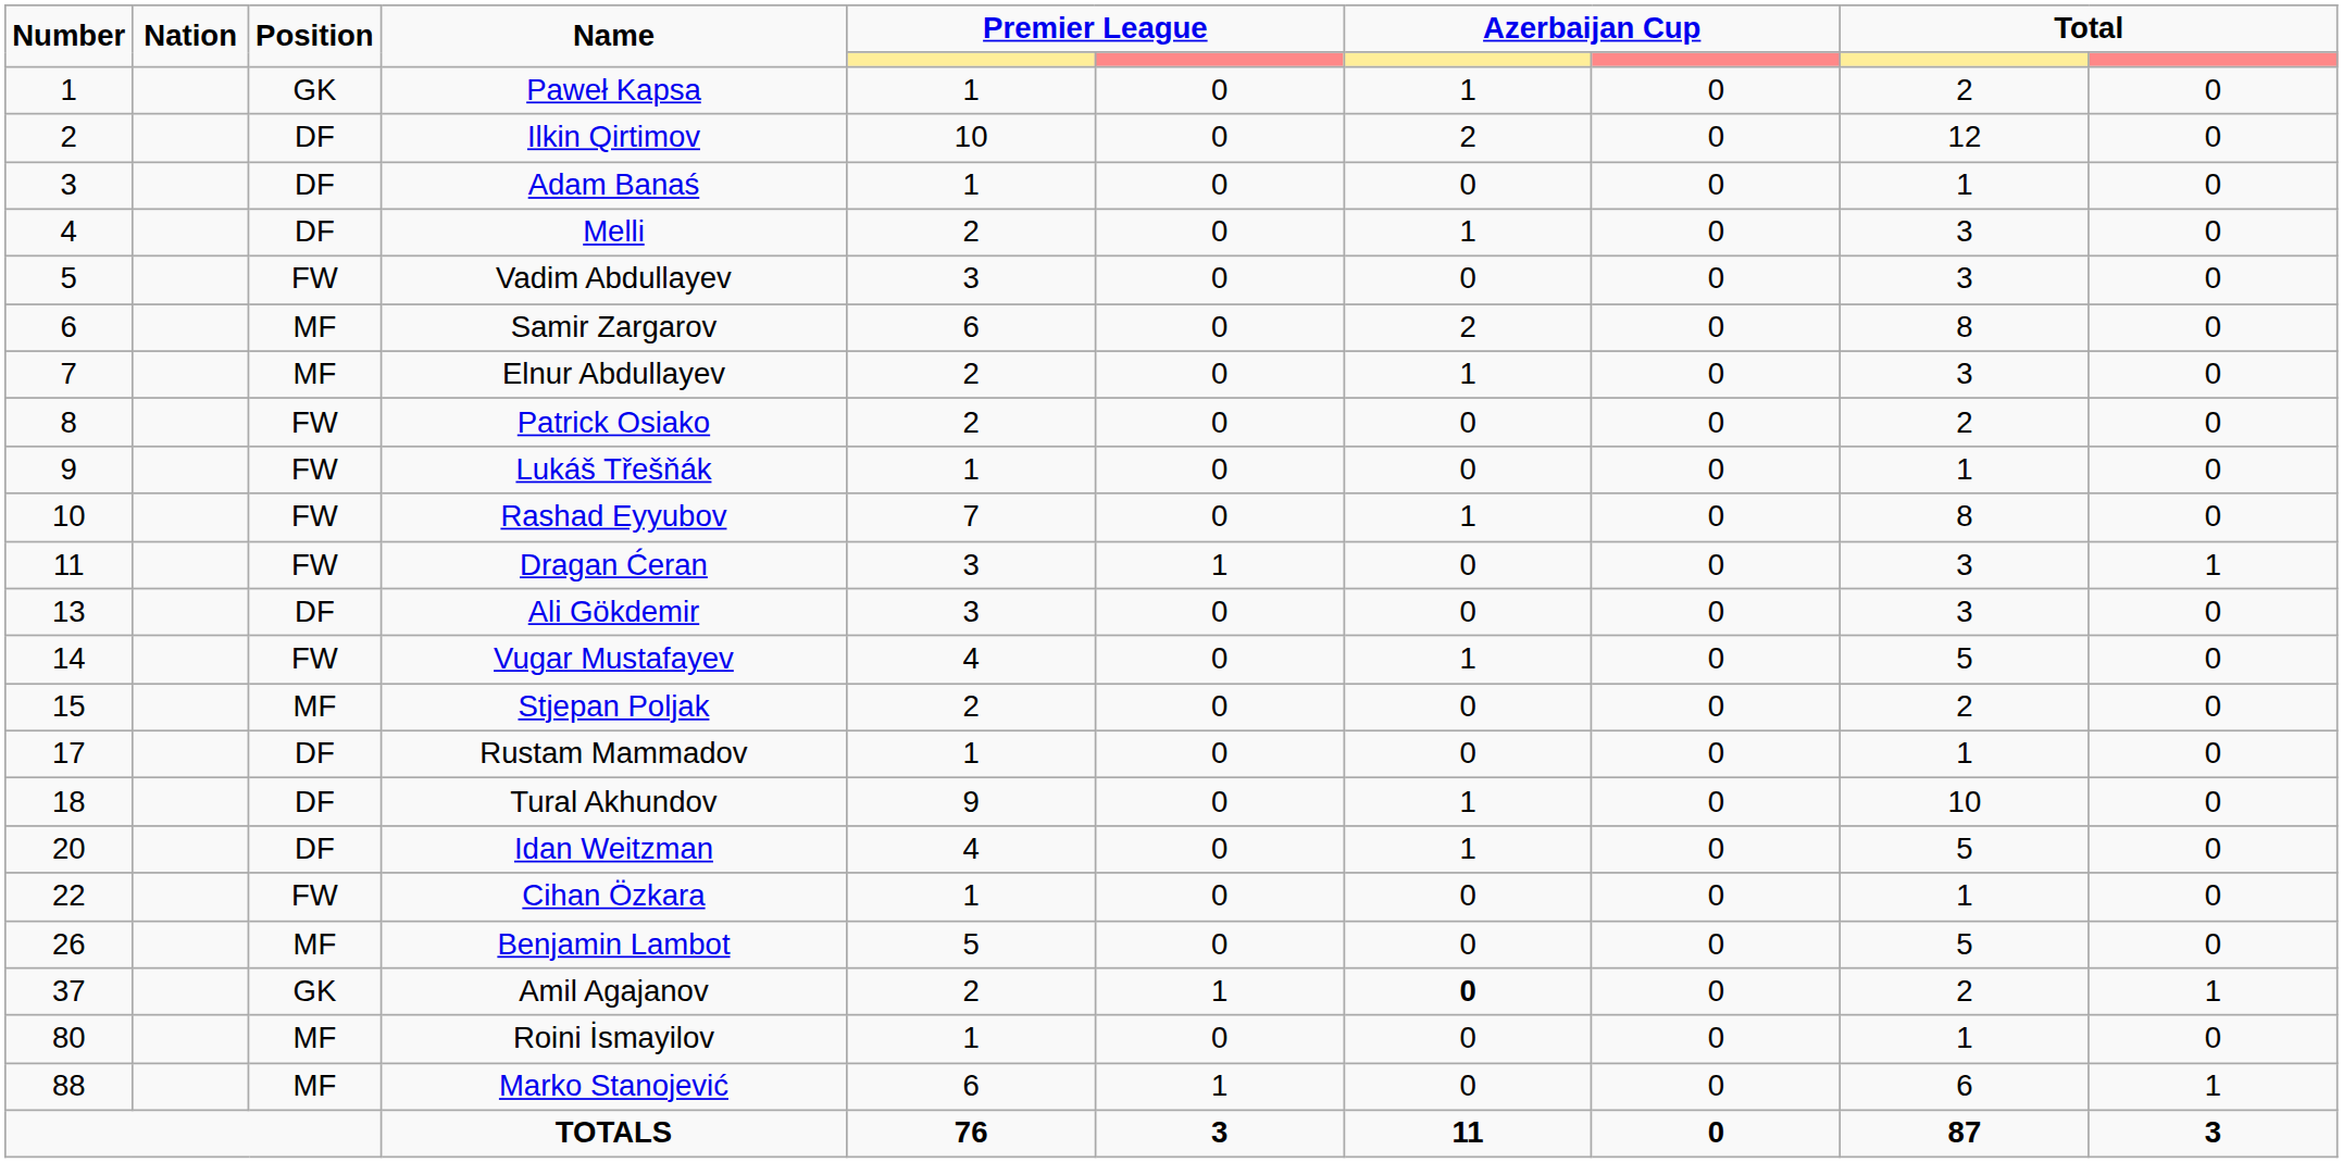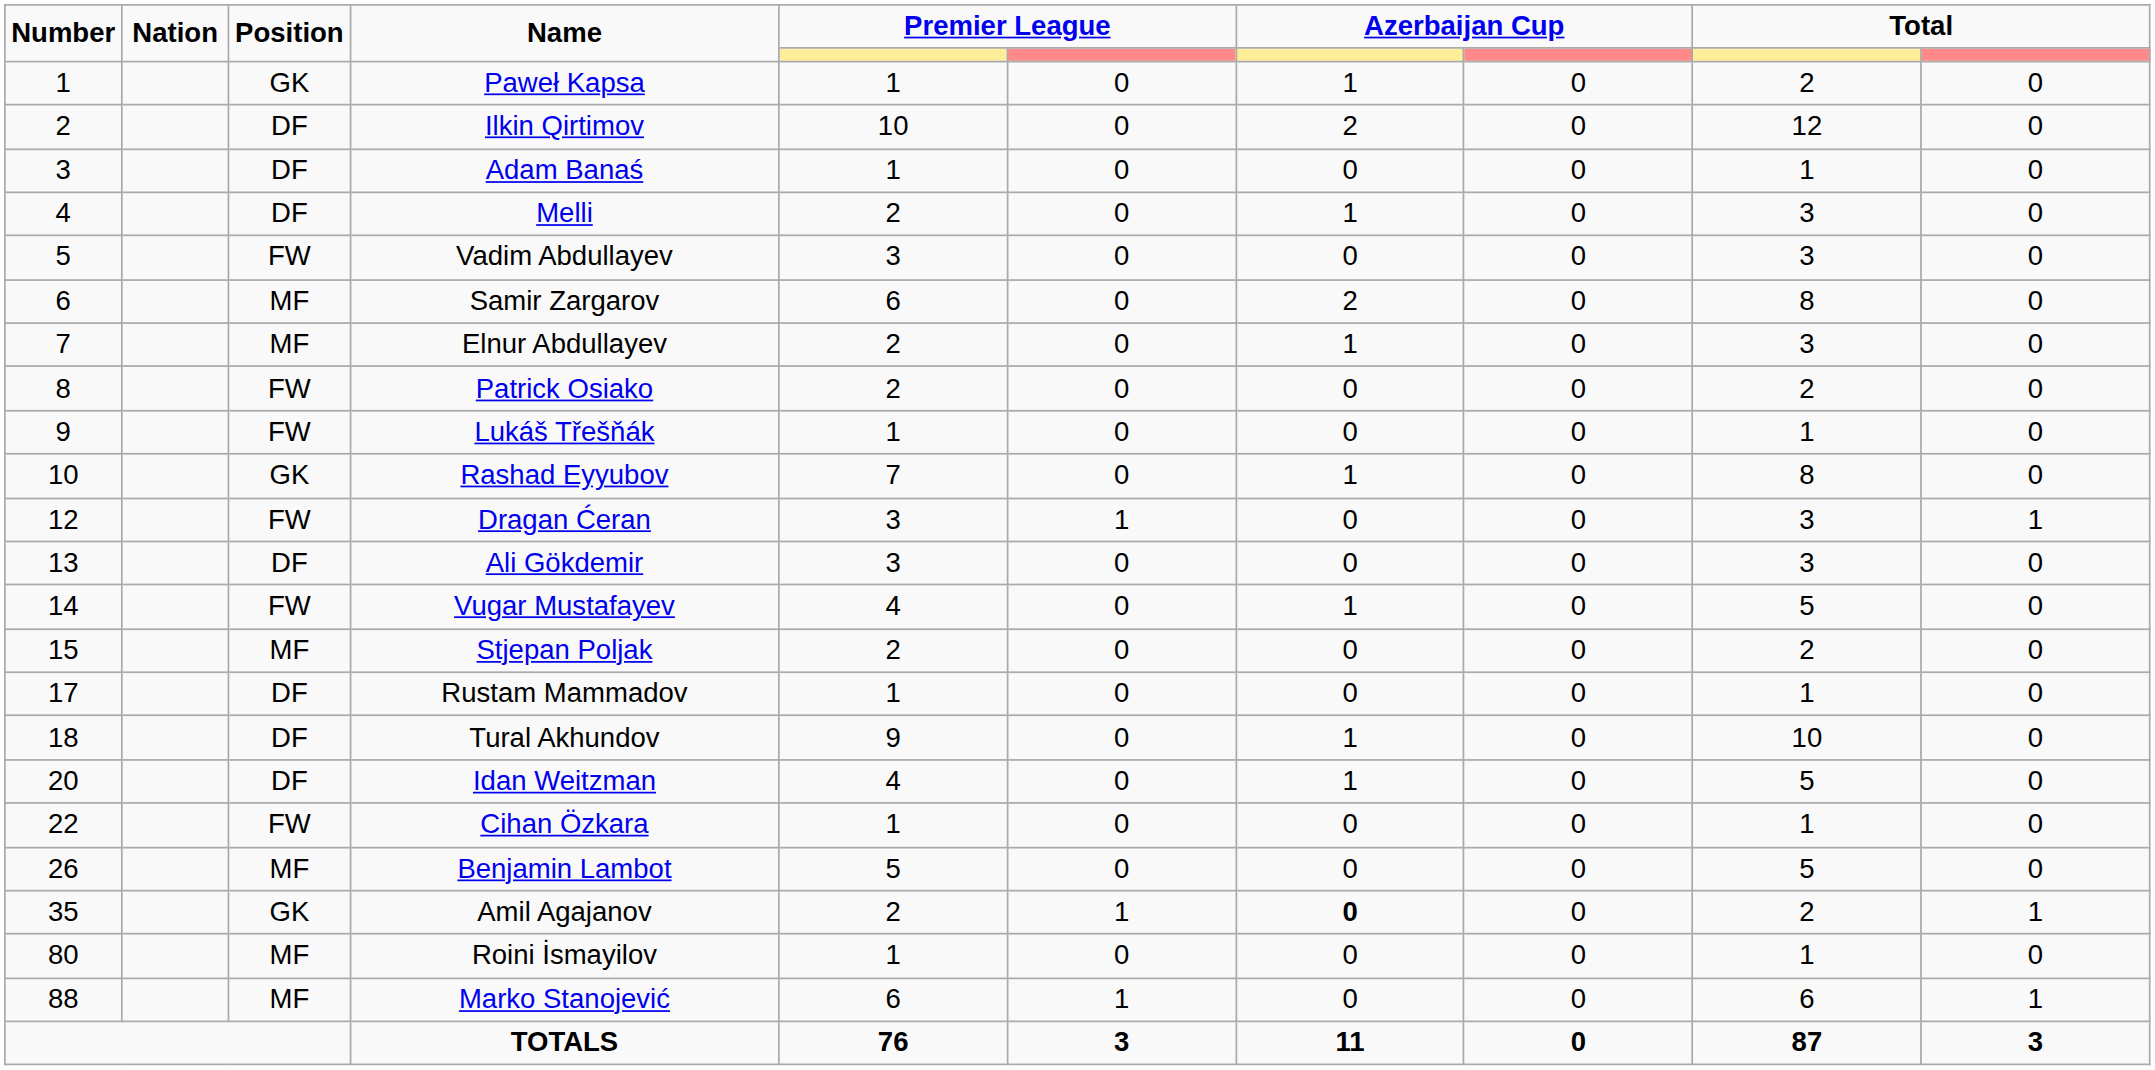 <table class="wikitable" style="text-align:center;">
 <tr>
 <td rowspan="2"  style="width:5%; text-align:center;"><strong>Number</strong></td>
 <td rowspan="2"  style="width:5%; text-align:center;"><strong>Nation</strong></td>
 <td rowspan="2"  style="width:5%; text-align:center;"><strong>Position</strong></td>
 <td rowspan="2"  style="width:20%; text-align:center;"><strong>Name</strong></td>
 <td colspan="2" style="text-align:center;"><strong><a href='#'>Premier League</a></strong></td>
 <td colspan="2" style="text-align:center;"><strong><a href='#'>Azerbaijan Cup</a></strong></td>
 <td colspan="2" style="text-align:center;"><strong>Total</strong></td>
 </tr>
 <tr>
 <th style="width:60px; background:#fe9;"></th>
 <th style="width:60px; background:#ff8888;"></th>
 <th style="width:60px; background:#fe9;"></th>
 <th style="width:60px; background:#ff8888;"></th>
 <th style="width:60px; background:#fe9;"></th>
 <th style="width:60px; background:#ff8888;"></th>
 </tr>
 <tr>
 <td>1</td>
 <td></td>
 <td>GK</td>
 <td><a href='#'>Paweł Kapsa</a></td>
 <td>1</td>
 <td>0</td>
 <td>1</td>
 <td>0</td>
 <td>2</td>
 <td>0</td>
 </tr>
 <tr>
 <td>2</td>
 <td></td>
 <td>DF</td>
 <td><a href='#'>Ilkin Qirtimov</a></td>
 <td>10</td>
 <td>0</td>
 <td>2</td>
 <td>0</td>
 <td>12</td>
 <td>0</td>
 </tr>
 <tr>
 <td>3</td>
 <td></td>
 <td>DF</td>
 <td><a href='#'>Adam Banaś</a></td>
 <td>1</td>
 <td>0</td>
 <td>0</td>
 <td>0</td>
 <td>1</td>
 <td>0</td>
 </tr>
 <tr>
 <td>4</td>
 <td></td>
 <td>DF</td>
 <td><a href='#'>Melli</a></td>
 <td>2</td>
 <td>0</td>
 <td>1</td>
 <td>0</td>
 <td>3</td>
 <td>0</td>
 </tr>
 <tr>
 <td>5</td>
 <td></td>
 <td>FW</td>
 <td>Vadim Abdullayev</td>
 <td>3</td>
 <td>0</td>
 <td>0</td>
 <td>0</td>
 <td>3</td>
 <td>0</td>
 </tr>
 <tr>
 <td>6</td>
 <td></td>
 <td>MF</td>
 <td>Samir Zargarov</td>
 <td>6</td>
 <td>0</td>
 <td>2</td>
 <td>0</td>
 <td>8</td>
 <td>0</td>
 </tr>
 <tr>
 <td>7</td>
 <td></td>
 <td>MF</td>
 <td>Elnur Abdullayev</td>
 <td>2</td>
 <td>0</td>
 <td>1</td>
 <td>0</td>
 <td>3</td>
 <td>0</td>
 </tr>
 <tr>
 <td>8</td>
 <td></td>
 <td>FW</td>
 <td><a href='#'>Patrick Osiako</a></td>
 <td>2</td>
 <td>0</td>
 <td>0</td>
 <td>0</td>
 <td>2</td>
 <td>0</td>
 </tr>
 <tr>
 <td>9</td>
 <td></td>
 <td>FW</td>
 <td><a href='#'>Lukáš Třešňák</a></td>
 <td>1</td>
 <td>0</td>
 <td>0</td>
 <td>0</td>
 <td>1</td>
 <td>0</td>
 </tr>
 <tr>
 <td>10</td>
 <td></td>
-<td>FW</td>
+<td>GK</td>
 <td><a href='#'>Rashad Eyyubov</a></td>
 <td>7</td>
 <td>0</td>
 <td>1</td>
 <td>0</td>
 <td>8</td>
 <td>0</td>
 </tr>
 <tr>
-<td>11</td>
+<td>12</td>
 <td></td>
 <td>FW</td>
 <td><a href='#'>Dragan Ćeran</a></td>
 <td>3</td>
 <td>1</td>
 <td>0</td>
 <td>0</td>
 <td>3</td>
 <td>1</td>
 </tr>
 <tr>
 <td>13</td>
 <td></td>
 <td>DF</td>
 <td><a href='#'>Ali Gökdemir</a></td>
 <td>3</td>
 <td>0</td>
 <td>0</td>
 <td>0</td>
 <td>3</td>
 <td>0</td>
 </tr>
 <tr>
 <td>14</td>
 <td></td>
 <td>FW</td>
 <td><a href='#'>Vugar Mustafayev</a></td>
 <td>4</td>
 <td>0</td>
 <td>1</td>
 <td>0</td>
 <td>5</td>
 <td>0</td>
 </tr>
 <tr>
 <td>15</td>
 <td></td>
 <td>MF</td>
 <td><a href='#'>Stjepan Poljak</a></td>
 <td>2</td>
 <td>0</td>
 <td>0</td>
 <td>0</td>
 <td>2</td>
 <td>0</td>
 </tr>
 <tr>
 <td>17</td>
 <td></td>
 <td>DF</td>
 <td>Rustam Mammadov</td>
 <td>1</td>
 <td>0</td>
 <td>0</td>
 <td>0</td>
 <td>1</td>
 <td>0</td>
 </tr>
 <tr>
 <td>18</td>
 <td></td>
 <td>DF</td>
 <td>Tural Akhundov</td>
 <td>9</td>
 <td>0</td>
 <td>1</td>
 <td>0</td>
 <td>10</td>
 <td>0</td>
 </tr>
 <tr>
 <td>20</td>
 <td></td>
 <td>DF</td>
 <td><a href='#'>Idan Weitzman</a></td>
 <td>4</td>
 <td>0</td>
 <td>1</td>
 <td>0</td>
 <td>5</td>
 <td>0</td>
 </tr>
 <tr>
 <td>22</td>
 <td></td>
 <td>FW</td>
 <td><a href='#'>Cihan Özkara</a></td>
 <td>1</td>
 <td>0</td>
 <td>0</td>
 <td>0</td>
 <td>1</td>
 <td>0</td>
 </tr>
 <tr>
 <td>26</td>
 <td></td>
 <td>MF</td>
 <td><a href='#'>Benjamin Lambot</a></td>
 <td>5</td>
 <td>0</td>
 <td>0</td>
 <td>0</td>
 <td>5</td>
 <td>0</td>
 </tr>
 <tr>
-<td>37</td>
+<td>35</td>
 <td></td>
 <td>GK</td>
 <td>Amil Agajanov</td>
 <td>2</td>
 <td>1</td>
 <td><strong>0</strong></td>
 <td>0</td>
 <td>2</td>
 <td>1</td>
 </tr>
 <tr>
 <td>80</td>
 <td></td>
 <td>MF</td>
 <td>Roini İsmayilov</td>
 <td>1</td>
 <td>0</td>
 <td>0</td>
 <td>0</td>
 <td>1</td>
 <td>0</td>
 </tr>
 <tr>
 <td>88</td>
 <td></td>
 <td>MF</td>
 <td><a href='#'>Marko Stanojević</a></td>
 <td>6</td>
 <td>1</td>
 <td>0</td>
 <td>0</td>
 <td>6</td>
 <td>1</td>
 </tr>
 <tr>
 <td colspan="3"></td>
 <td><strong>TOTALS</strong></td>
 <td><strong>76</strong></td>
 <td><strong>3</strong></td>
 <td><strong>11</strong></td>
 <td><strong>0</strong></td>
 <td><strong>87</strong></td>
 <td><strong>3</strong></td>
 </tr>
 </table>
